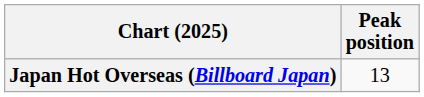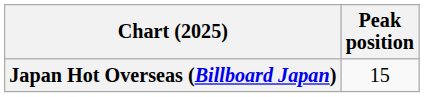 <table class="wikitable plainrowheaders" style="text-align:center">
 <tr>
 <th>Chart (2025)</th>
 <th>Peak<br>position</th>
 </tr>
 <tr>
 <th scope="row">Japan Hot Overseas (<em><a href='#'>Billboard Japan</a></em>)</th>
-<td>13</td>
+<td>15</td>
 </tr>
 </table>
